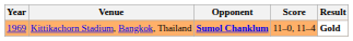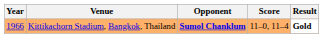 <table class="sortable wikitable" style="font-size: 90%;">
 <tr>
 <th>Year</th>
 <th>Venue</th>
 <th>Opponent</th>
 <th>Score</th>
 <th>Result</th>
 </tr>
 <tr style="background:#FFB069">
-<td align="center"><a href='#'>1969</a></td>
+<td align="center"><a href='#'>1966</a></td>
 <td align="left"><a href='#'>Kittikachorn Stadium</a>, <a href='#'>Bangkok</a>, Thailand</td>
 <td align="left"><strong> <a href='#'>Sumol Chanklum</a></strong></td>
 <td align="left">11–0, 11–4</td>
 <td style="text-align:left; background:white"> <strong>Gold</strong></td>
 </tr>
 </table>
